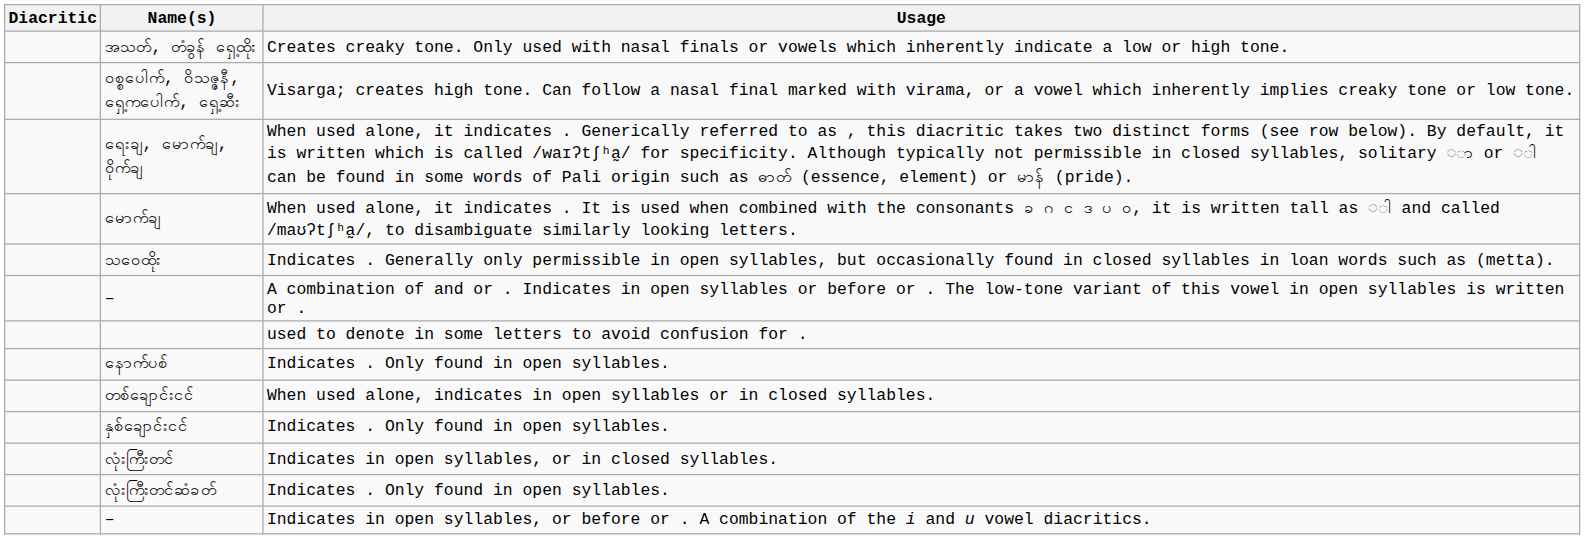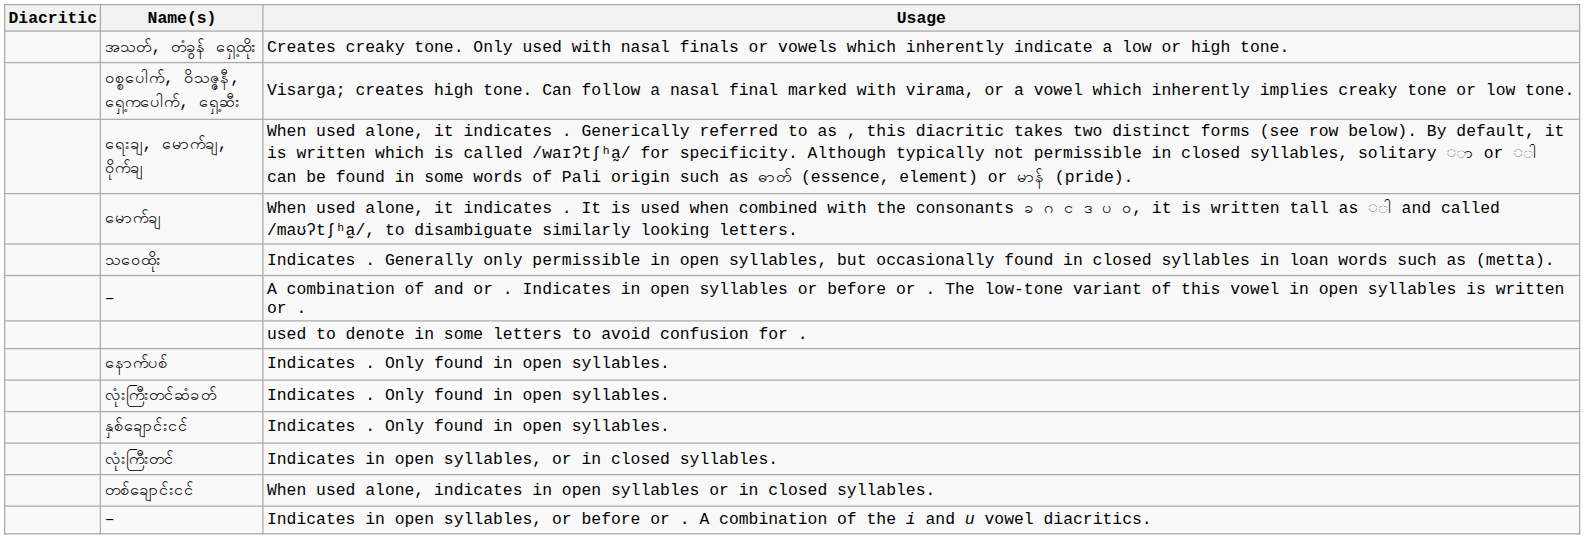 <table class="wikitable letters-table letters-blue letters-lo">
 <tr>
 <th>Diacritic</th>
 <th>Name(s)</th>
 <th>Usage</th>
 </tr>
 <tr>
 <td></td>
 <td>အသတ်, တံခွန် ရှေ့ထိုး</td>
 <td>Creates creaky tone. Only used with nasal finals or vowels which inherently indicate a low or high tone.</td>
 </tr>
 <tr>
 <td></td>
 <td>ဝစ္စပေါက်, ဝိသဇ္ဇနီ, ရှေ့ကပေါက်, ရှေ့ဆီး</td>
 <td>Visarga; creates high tone. Can follow a nasal final marked with virama, or a vowel which inherently implies creaky tone or low tone.</td>
 </tr>
 <tr>
 <td></td>
 <td>ရေးချ, မောက်ချ, ဝိုက်ချ</td>
 <td>When used alone, it indicates . Generically referred to as  , this diacritic takes two distinct forms (see row below). By default, it is written  which is called  /waɪʔtʃʰa̰/ for specificity. Although typically not permissible in closed syllables, solitary ◌ာ or ◌ါ can be found in some words of Pali origin such as ဓာတ် (essence, element) or မာန် (pride).</td>
 </tr>
 <tr>
 <td></td>
 <td>မောက်ချ</td>
 <td>When used alone, it indicates . It is used when combined with the consonants ခ ဂ င ဒ ပ ဝ, it is written tall as ◌ါ and called  /maʊʔtʃʰa̰/, to disambiguate similarly looking letters.</td>
 </tr>
 <tr>
 <td></td>
 <td>သဝေထိုး</td>
 <td>Indicates . Generally only permissible in open syllables, but occasionally found in closed syllables in loan words such as  (metta).</td>
 </tr>
 <tr>
 <td></td>
 <td>–</td>
 <td>A combination of  and  or . Indicates  in open syllables or  before  or . The low-tone variant of this vowel in open syllables is written  or .</td>
 </tr>
 <tr>
 <td></td>
 <td></td>
 <td>used to denote  in some letters to avoid confusion for .</td>
 </tr>
 <tr>
 <td></td>
 <td>နောက်ပစ်</td>
 <td>Indicates . Only found in open syllables.</td>
 </tr>
 <tr>
 <td></td>
-<td>တစ်ချောင်းငင်</td>
-<td>When used alone, indicates  in open syllables or  in closed syllables.</td>
+<td>လုံးကြီးတင်ဆံခတ်</td>
+<td>Indicates . Only found in open syllables.</td>
 </tr>
 <tr>
 <td></td>
 <td>နှစ်ချောင်းငင်</td>
 <td>Indicates . Only found in open syllables.</td>
 </tr>
 <tr>
 <td></td>
 <td>လုံးကြီးတင်</td>
 <td>Indicates  in open syllables, or  in closed syllables.</td>
 </tr>
 <tr>
 <td></td>
-<td>လုံးကြီးတင်ဆံခတ်</td>
-<td>Indicates . Only found in open syllables.</td>
+<td>တစ်ချောင်းငင်</td>
+<td>When used alone, indicates  in open syllables or  in closed syllables.</td>
 </tr>
 <tr>
 <td></td>
 <td>–</td>
 <td>Indicates  in open syllables, or  before  or . A combination of the  <em>i</em> and  <em>u</em> vowel diacritics.</td>
 </tr>
 </table>
